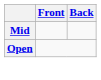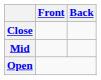 <table class="wikitable mw-collapsible" style="text-align:center">
 <tr>
 <th></th>
 <th><a href='#'>Front</a></th>
 <th><a href='#'>Back</a></th>
+</tr>
+<tr>
+<th><a href='#'>Close</a></th>
+<td></td>
+<td></td>
 </tr>
 <tr>
 <th><a href='#'>Mid</a></th>
 <td></td>
 <td></td>
 </tr>
 <tr>
 <th><a href='#'>Open</a></th>
 <td colspan="2"></td>
 </tr>
 </table>
